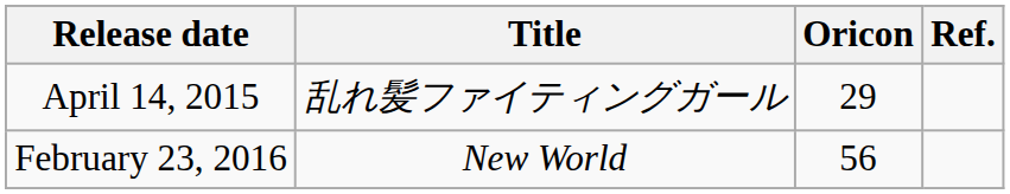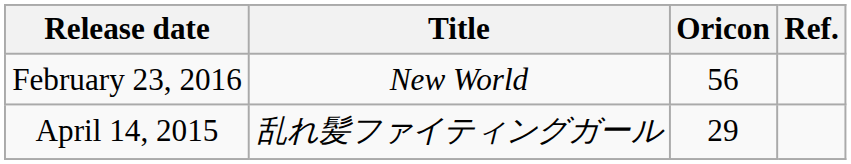 <table class="wikitable plainrowheaders" style="text-align: center">
 <tr>
 <th>Release date</th>
 <th>Title</th>
 <th>Oricon</th>
 <th>Ref.</th>
 </tr>
 <tr>
+<td>February 23, 2016</td>
+<td><em>New World</em></td>
+<td>56</td>
+<td></td>
+</tr>
+<tr>
 <td>April 14, 2015</td>
 <td><em>乱れ髪ファイティングガール</em></td>
 <td>29</td>
 <td></td>
 </tr>
-<tr>
-<td>February 23, 2016</td>
-<td><em>New World</em></td>
-<td>56</td>
-<td></td>
-</tr>
 </table>
